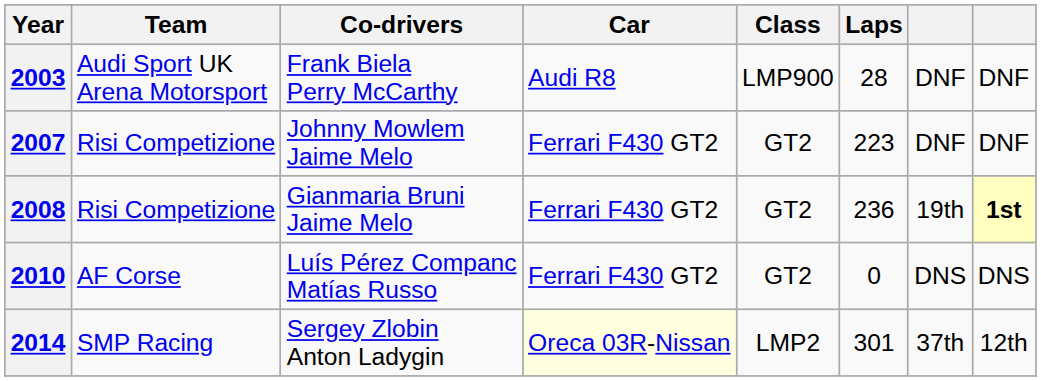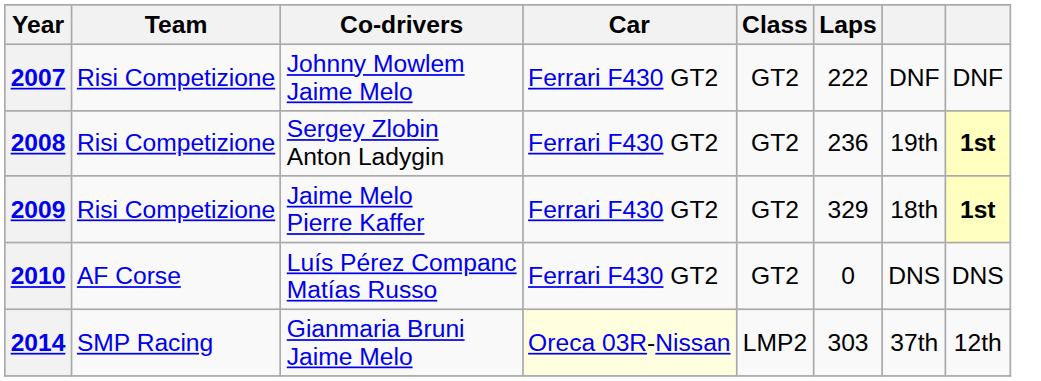 <table class="wikitable" style="text-align:center; font-size:90%">
 <tr>
 <th>Year</th>
 <th>Team</th>
 <th>Co-drivers</th>
 <th>Car</th>
 <th>Class</th>
 <th>Laps</th>
 <th></th>
 <th></th>
 </tr>
 <tr>
-<th><a href='#'>2003</a></th>
-<td align="left"> <a href='#'>Audi Sport</a> UK<br> <a href='#'>Arena Motorsport</a></td>
-<td align="left"> <a href='#'>Frank Biela</a><br> <a href='#'>Perry McCarthy</a></td>
-<td align="left"><a href='#'>Audi R8</a></td>
-<td>LMP900</td>
-<td>28</td>
-<td>DNF</td>
-<td>DNF</td>
-</tr>
-<tr>
 <th><a href='#'>2007</a></th>
 <td align="left" nowrap> <a href='#'>Risi Competizione</a></td>
 <td align="left"> <a href='#'>Johnny Mowlem</a><br> <a href='#'>Jaime Melo</a></td>
 <td align="left"><a href='#'>Ferrari F430</a> GT2</td>
 <td>GT2</td>
-<td>223</td>
+<td>222</td>
 <td>DNF</td>
 <td>DNF</td>
 </tr>
 <tr>
 <th><a href='#'>2008</a></th>
 <td align="left"> <a href='#'>Risi Competizione</a></td>
-<td align="left"> <a href='#'>Gianmaria Bruni</a><br> <a href='#'>Jaime Melo</a></td>
+<td align="left"> <a href='#'>Sergey Zlobin</a><br> Anton Ladygin</td>
 <td align="left"><a href='#'>Ferrari F430</a> GT2</td>
 <td>GT2</td>
 <td>236</td>
 <td>19th</td>
+<td style="background:#ffffbf;"><strong>1st</strong></td>
+</tr>
+<tr>
+<th><a href='#'>2009</a></th>
+<td align="left"> <a href='#'>Risi Competizione</a></td>
+<td align="left"> <a href='#'>Jaime Melo</a><br> <a href='#'>Pierre Kaffer</a></td>
+<td align="left"><a href='#'>Ferrari F430</a> GT2</td>
+<td>GT2</td>
+<td>329</td>
+<td>18th</td>
 <td style="background:#ffffbf;"><strong>1st</strong></td>
 </tr>
 <tr>
 <th><a href='#'>2010</a></th>
 <td align="left"> <a href='#'>AF Corse</a></td>
 <td align="left" nowrap> <a href='#'>Luís Pérez Companc</a><br> <a href='#'>Matías Russo</a></td>
 <td align="left" nowrap><a href='#'>Ferrari F430</a> GT2</td>
 <td>GT2</td>
 <td>0</td>
 <td>DNS</td>
 <td>DNS</td>
 </tr>
 <tr>
 <th><a href='#'>2014</a></th>
 <td align="left"> <a href='#'>SMP Racing</a></td>
-<td align="left"> <a href='#'>Sergey Zlobin</a><br> Anton Ladygin</td>
+<td align="left"> <a href='#'>Gianmaria Bruni</a><br> <a href='#'>Jaime Melo</a></td>
 <td align="left" nowrap style="background: lightyellow;"><a href='#'>Oreca 03R</a>-<a href='#'>Nissan</a></td>
 <td>LMP2</td>
-<td>301</td>
+<td>303</td>
 <td>37th</td>
 <td>12th</td>
 </tr>
 </table>
